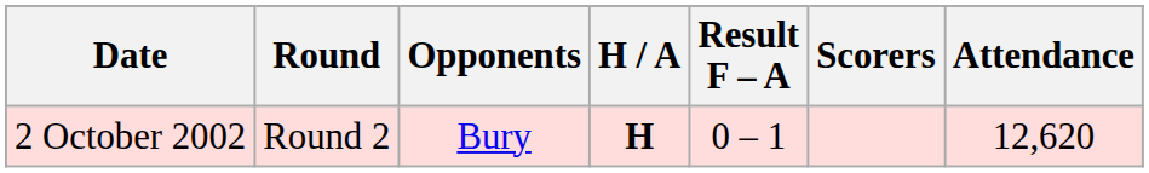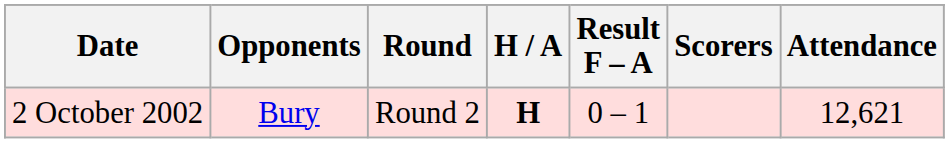 <table class="wikitable" style="text-align:center">
 <tr>
 <th>Date</th>
+<th>Opponents</th>
 <th>Round</th>
-<th>Opponents</th>
 <th>H / A</th>
 <th>Result<br>F – A</th>
 <th>Scorers</th>
 <th>Attendance</th>
 </tr>
 <tr bgcolor="#ffdddd">
 <td>2 October 2002</td>
+<td><a href='#'>Bury</a></td>
 <td>Round 2</td>
-<td><a href='#'>Bury</a></td>
 <td><strong>H</strong></td>
 <td>0 – 1</td>
 <td></td>
-<td>12,620</td>
+<td>12,621</td>
 </tr>
 </table>
